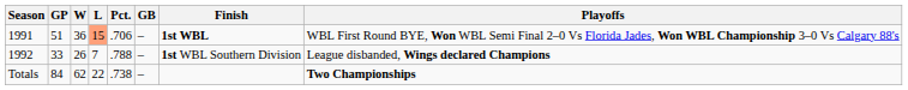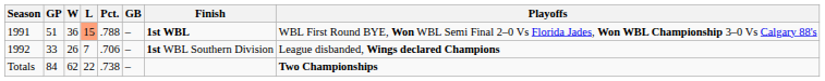 <table class="wikitable">
 <tr>
 <th>Season</th>
 <th>GP</th>
 <th>W</th>
 <th>L</th>
 <th>Pct.</th>
 <th>GB</th>
 <th>Finish</th>
 <th>Playoffs</th>
 </tr>
 <tr>
 <td>1991</td>
 <td>51</td>
 <td>36</td>
 <td style="background: lightsalmon;">15</td>
-<td>.706</td>
+<td>.788</td>
 <td>–</td>
 <td><strong>1st WBL</strong></td>
 <td>WBL First Round BYE, <strong>Won</strong> WBL Semi Final 2–0 Vs <a href='#'>Florida Jades</a>, <strong>Won WBL Championship</strong> 3–0 Vs <a href='#'>Calgary 88's</a></td>
 </tr>
 <tr>
 <td>1992</td>
 <td>33</td>
 <td>26</td>
 <td>7</td>
-<td>.788</td>
+<td>.706</td>
 <td>–</td>
 <td><strong>1st</strong> WBL Southern Division</td>
 <td>League disbanded, <strong>Wings declared Champions</strong></td>
 </tr>
 <tr>
 <td>Totals</td>
 <td>84</td>
 <td>62</td>
 <td>22</td>
 <td>.738</td>
 <td>–</td>
 <td></td>
 <td><strong>Two Championships</strong></td>
 </tr>
 </table>
